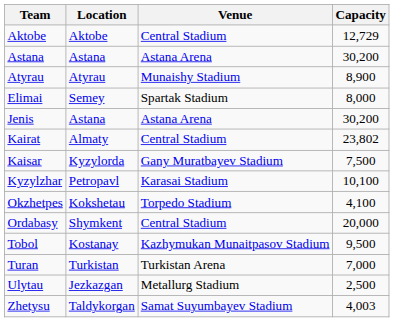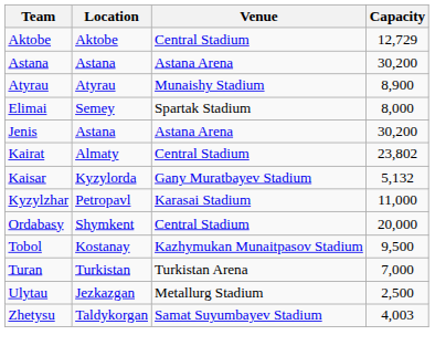 <table class="wikitable sortable" border="1">
 <tr>
 <th>Team</th>
 <th>Location</th>
 <th>Venue</th>
 <th>Capacity</th>
 </tr>
 <tr>
 <td><a href='#'>Aktobe</a></td>
 <td><a href='#'>Aktobe</a></td>
 <td><a href='#'>Central Stadium</a></td>
 <td style="text-align:center;">12,729</td>
 </tr>
 <tr>
 <td><a href='#'>Astana</a></td>
 <td><a href='#'>Astana</a></td>
 <td><a href='#'>Astana Arena</a></td>
 <td style="text-align:center;">30,200</td>
 </tr>
 <tr>
 <td><a href='#'>Atyrau</a></td>
 <td><a href='#'>Atyrau</a></td>
 <td><a href='#'>Munaishy Stadium</a></td>
 <td style="text-align:center;">8,900</td>
 </tr>
 <tr>
 <td><a href='#'>Elimai</a></td>
 <td><a href='#'>Semey</a></td>
 <td>Spartak Stadium</td>
 <td style="text-align:center;">8,000</td>
 </tr>
 <tr>
 <td><a href='#'>Jenis</a></td>
 <td><a href='#'>Astana</a></td>
 <td><a href='#'>Astana Arena</a></td>
 <td style="text-align:center;">30,200</td>
 </tr>
 <tr>
 <td><a href='#'>Kairat</a></td>
 <td><a href='#'>Almaty</a></td>
 <td><a href='#'>Central Stadium</a></td>
 <td style="text-align:center;">23,802</td>
 </tr>
 <tr>
 <td><a href='#'>Kaisar</a></td>
 <td><a href='#'>Kyzylorda</a></td>
 <td><a href='#'>Gany Muratbayev Stadium</a></td>
-<td style="text-align:center;">7,500</td>
+<td style="text-align:center;">5,132</td>
 </tr>
 <tr>
 <td><a href='#'>Kyzylzhar</a></td>
 <td><a href='#'>Petropavl</a></td>
 <td><a href='#'>Karasai Stadium</a></td>
-<td style="text-align:center;">10,100</td>
-</tr>
-<tr>
-<td><a href='#'> Okzhetpes</a></td>
-<td><a href='#'>Kokshetau</a></td>
-<td><a href='#'>Torpedo Stadium</a></td>
-<td style="text-align:center;">4,100</td>
+<td style="text-align:center;">11,000</td>
 </tr>
 <tr>
 <td><a href='#'>Ordabasy</a></td>
 <td><a href='#'>Shymkent</a></td>
 <td><a href='#'>Central Stadium</a></td>
 <td style="text-align:center;">20,000</td>
 </tr>
 <tr>
 <td><a href='#'>Tobol</a></td>
 <td><a href='#'>Kostanay</a></td>
 <td><a href='#'>Kazhymukan Munaitpasov Stadium</a></td>
 <td style="text-align:center;">9,500</td>
 </tr>
 <tr>
 <td><a href='#'>Turan</a></td>
 <td><a href='#'>Turkistan</a></td>
 <td>Turkistan Arena</td>
 <td style="text-align:center;">7,000</td>
 </tr>
 <tr>
 <td><a href='#'>Ulytau</a></td>
 <td><a href='#'>Jezkazgan</a></td>
 <td>Metallurg Stadium</td>
 <td style="text-align:center;">2,500</td>
 </tr>
 <tr>
 <td><a href='#'>Zhetysu</a></td>
 <td><a href='#'>Taldykorgan</a></td>
 <td><a href='#'>Samat Suyumbayev Stadium</a></td>
 <td style="text-align:center;">4,003</td>
 </tr>
 </table>
